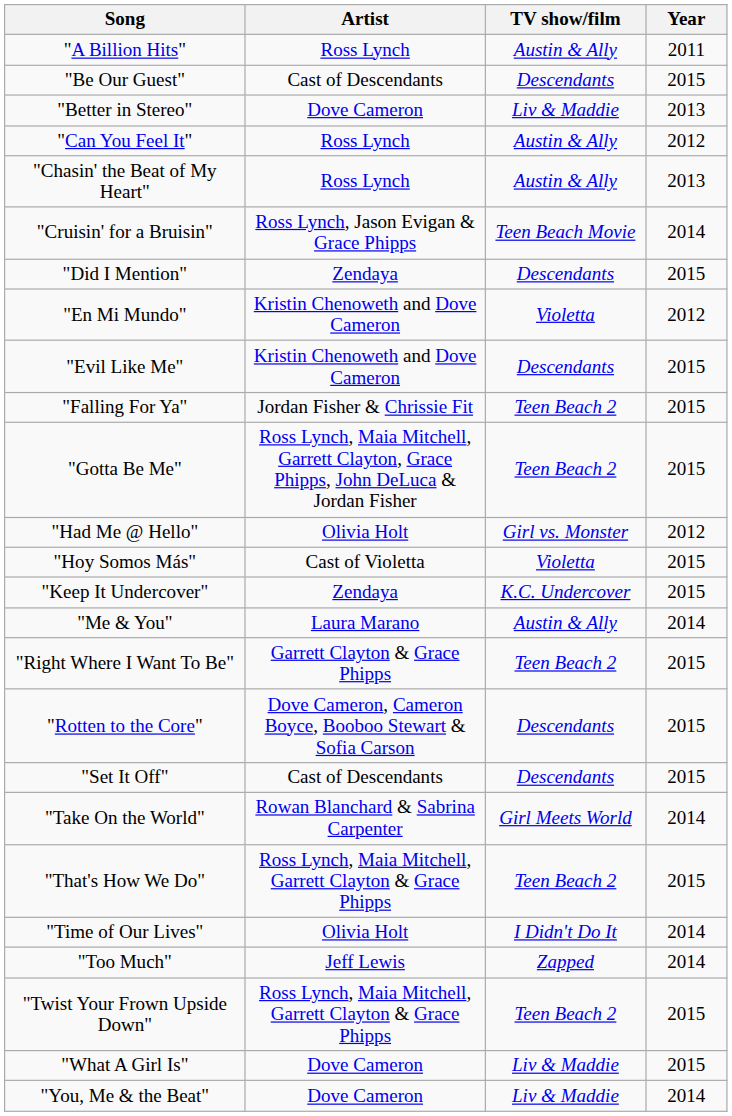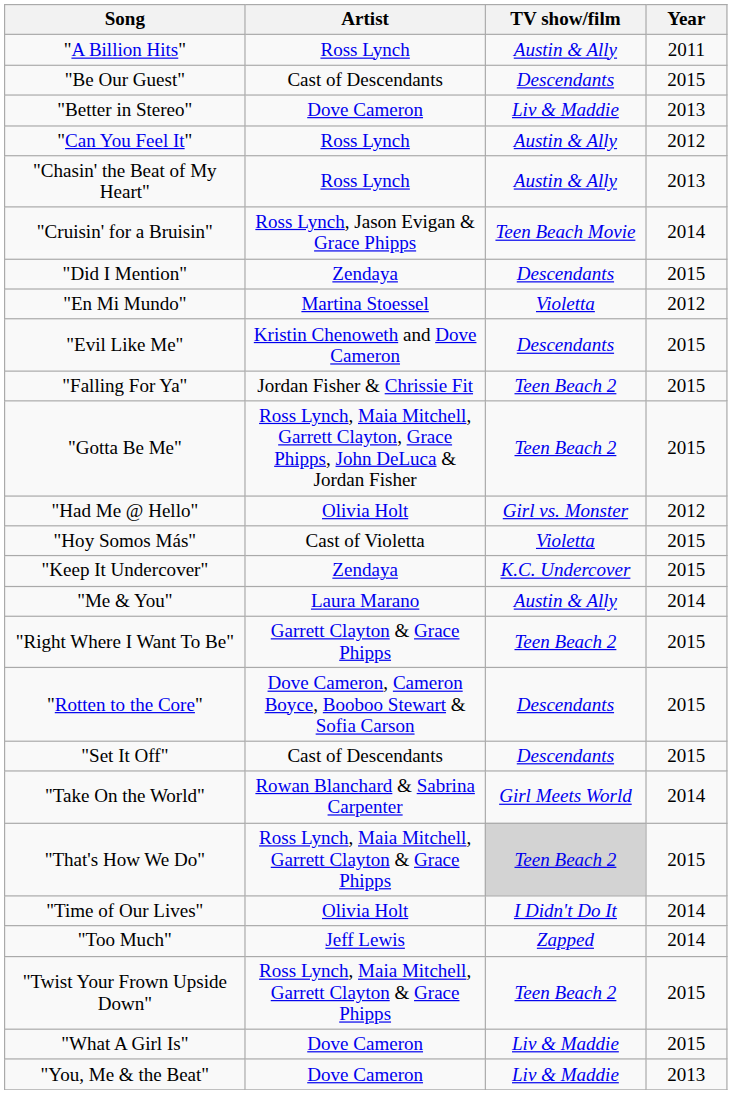 <table class="wikitable sortable" style="text-align: center">
 <tr>
 <th scope="col" style="width:250px;">Song</th>
 <th scope="col" style="width:250px;">Artist</th>
 <th scope="col" style="width:150px;">TV show/film</th>
 <th scope="col" style="width:75px;">Year</th>
 </tr>
 <tr>
 <td>"<a href='#'>A Billion Hits</a>"</td>
 <td><a href='#'>Ross Lynch</a></td>
 <td><em><a href='#'>Austin & Ally</a></em></td>
 <td>2011</td>
 </tr>
 <tr>
 <td>"Be Our Guest"</td>
 <td>Cast of Descendants</td>
 <td><em><a href='#'>Descendants</a></em></td>
 <td>2015</td>
 </tr>
 <tr>
 <td>"Better in Stereo"</td>
 <td><a href='#'>Dove Cameron</a></td>
 <td><em><a href='#'>Liv & Maddie</a></em></td>
 <td>2013</td>
 </tr>
 <tr>
 <td>"<a href='#'>Can You Feel It</a>"</td>
 <td><a href='#'>Ross Lynch</a></td>
 <td><em><a href='#'>Austin & Ally</a></em></td>
 <td>2012</td>
 </tr>
 <tr>
 <td>"Chasin' the Beat of My Heart"</td>
 <td><a href='#'>Ross Lynch</a></td>
 <td><em><a href='#'>Austin & Ally</a></em></td>
 <td>2013</td>
 </tr>
 <tr>
 <td>"Cruisin' for a Bruisin"</td>
 <td><a href='#'>Ross Lynch</a>, Jason Evigan & <a href='#'>Grace Phipps</a></td>
 <td><em><a href='#'>Teen Beach Movie</a></em></td>
 <td>2014</td>
 </tr>
 <tr>
 <td>"Did I Mention"</td>
 <td><a href='#'>Zendaya</a></td>
 <td><em><a href='#'>Descendants</a></em></td>
 <td>2015</td>
 </tr>
 <tr>
 <td>"En Mi Mundo"</td>
-<td><a href='#'>Kristin Chenoweth</a> and <a href='#'>Dove Cameron</a></td>
+<td><a href='#'>Martina Stoessel</a></td>
 <td><em><a href='#'>Violetta</a></em></td>
 <td>2012</td>
 </tr>
 <tr>
 <td>"Evil Like Me"</td>
 <td><a href='#'>Kristin Chenoweth</a> and <a href='#'>Dove Cameron</a></td>
 <td><em><a href='#'>Descendants</a></em></td>
 <td>2015</td>
 </tr>
 <tr>
 <td>"Falling For Ya"</td>
 <td>Jordan Fisher & <a href='#'>Chrissie Fit</a></td>
 <td><em><a href='#'>Teen Beach 2</a></em></td>
 <td>2015</td>
 </tr>
 <tr>
 <td>"Gotta Be Me"</td>
 <td><a href='#'>Ross Lynch</a>, <a href='#'>Maia Mitchell</a>, <a href='#'>Garrett Clayton</a>, <a href='#'>Grace Phipps</a>, <a href='#'>John DeLuca</a> & Jordan Fisher</td>
 <td><em><a href='#'>Teen Beach 2</a></em></td>
 <td>2015</td>
 </tr>
 <tr>
 <td>"Had Me @ Hello"</td>
 <td><a href='#'>Olivia Holt</a></td>
 <td><em><a href='#'>Girl vs. Monster</a></em></td>
 <td>2012</td>
 </tr>
 <tr>
 <td>"Hoy Somos Más"</td>
 <td>Cast of Violetta</td>
 <td><em><a href='#'>Violetta</a></em></td>
 <td>2015</td>
 </tr>
 <tr>
 <td>"Keep It Undercover"</td>
 <td><a href='#'>Zendaya</a></td>
 <td><em><a href='#'>K.C. Undercover</a></em></td>
 <td>2015</td>
 </tr>
 <tr>
 <td>"Me & You"</td>
 <td><a href='#'>Laura Marano</a></td>
 <td><em><a href='#'>Austin & Ally</a></em></td>
 <td>2014</td>
 </tr>
 <tr>
 <td>"Right Where I Want To Be"</td>
 <td><a href='#'>Garrett Clayton</a> & <a href='#'>Grace Phipps</a></td>
 <td><em><a href='#'>Teen Beach 2</a></em></td>
 <td>2015</td>
 </tr>
 <tr>
 <td>"<a href='#'>Rotten to the Core</a>"</td>
 <td><a href='#'>Dove Cameron</a>, <a href='#'>Cameron Boyce</a>, <a href='#'>Booboo Stewart</a> & <a href='#'>Sofia Carson</a></td>
 <td><em><a href='#'>Descendants</a></em></td>
 <td>2015</td>
 </tr>
 <tr>
 <td>"Set It Off"</td>
 <td>Cast of Descendants</td>
 <td><em><a href='#'>Descendants</a></em></td>
 <td>2015</td>
 </tr>
 <tr>
 <td>"Take On the World"</td>
 <td><a href='#'>Rowan Blanchard</a> & <a href='#'>Sabrina Carpenter</a></td>
 <td><em><a href='#'>Girl Meets World</a></em></td>
 <td>2014</td>
 </tr>
 <tr>
 <td>"That's How We Do"</td>
 <td><a href='#'>Ross Lynch</a>, <a href='#'>Maia Mitchell</a>, <a href='#'>Garrett Clayton</a> & <a href='#'>Grace Phipps</a></td>
-<td><em><a href='#'>Teen Beach 2</a></em></td>
+<td style="background: lightgrey;"><em><a href='#'>Teen Beach 2</a></em></td>
 <td>2015</td>
 </tr>
 <tr>
 <td>"Time of Our Lives"</td>
 <td><a href='#'>Olivia Holt</a></td>
 <td><em><a href='#'>I Didn't Do It</a></em></td>
 <td>2014</td>
 </tr>
 <tr>
 <td>"Too Much"</td>
 <td><a href='#'>Jeff Lewis</a></td>
 <td><em><a href='#'>Zapped</a></em></td>
 <td>2014</td>
 </tr>
 <tr>
 <td>"Twist Your Frown Upside Down"</td>
 <td><a href='#'>Ross Lynch</a>, <a href='#'>Maia Mitchell</a>, <a href='#'>Garrett Clayton</a> & <a href='#'>Grace Phipps</a></td>
 <td><em><a href='#'>Teen Beach 2</a></em></td>
 <td>2015</td>
 </tr>
 <tr>
 <td>"What A Girl Is"</td>
 <td><a href='#'>Dove Cameron</a></td>
 <td><em><a href='#'>Liv & Maddie</a></em></td>
 <td>2015</td>
 </tr>
 <tr>
 <td>"You, Me & the Beat"</td>
 <td><a href='#'>Dove Cameron</a></td>
 <td><em><a href='#'>Liv & Maddie</a></em></td>
-<td>2014</td>
+<td>2013</td>
 </tr>
 </table>
